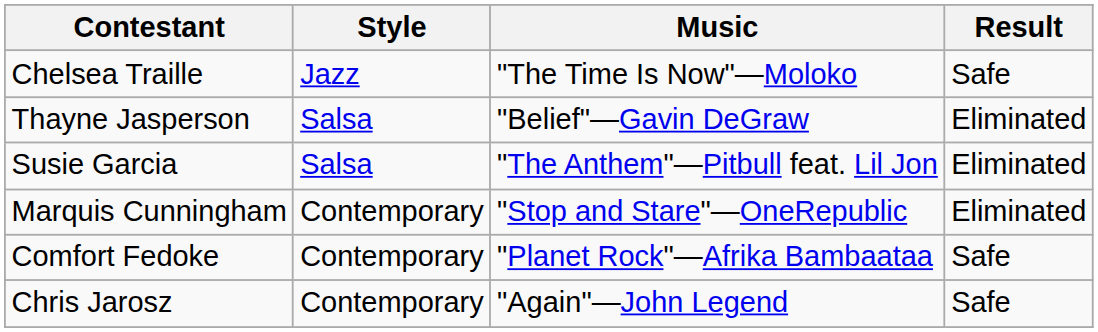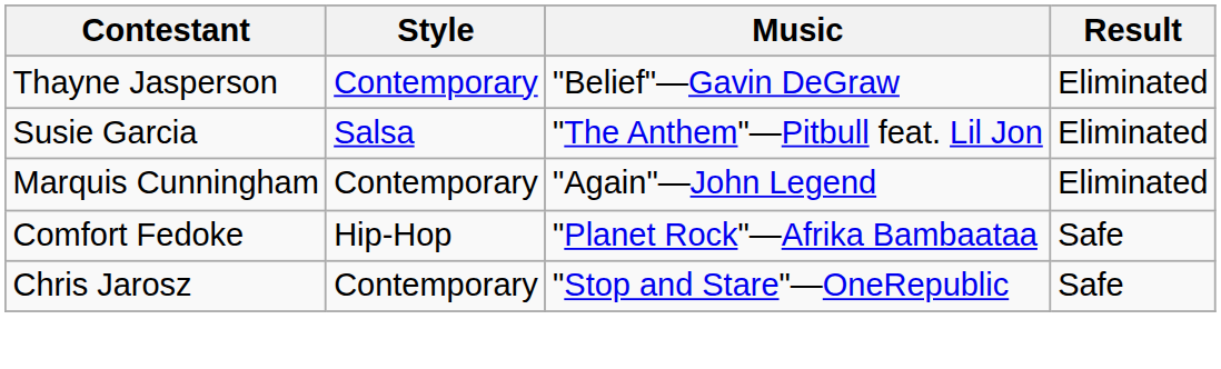 <table class="wikitable">
 <tr>
 <th>Contestant</th>
 <th>Style</th>
 <th>Music</th>
 <th>Result</th>
 </tr>
 <tr>
-<td>Chelsea Traille</td>
-<td><a href='#'>Jazz</a></td>
-<td>"The Time Is Now"—<a href='#'>Moloko</a></td>
-<td>Safe</td>
-</tr>
-<tr>
 <td>Thayne Jasperson</td>
-<td><a href='#'>Salsa</a></td>
+<td><a href='#'>Contemporary</a></td>
 <td>"Belief"—<a href='#'>Gavin DeGraw</a></td>
 <td>Eliminated</td>
 </tr>
 <tr>
 <td>Susie Garcia</td>
 <td><a href='#'>Salsa</a></td>
 <td>"<a href='#'>The Anthem</a>"—<a href='#'>Pitbull</a> feat. <a href='#'>Lil Jon</a></td>
 <td>Eliminated</td>
 </tr>
 <tr>
 <td>Marquis Cunningham</td>
 <td>Contemporary</td>
-<td>"<a href='#'>Stop and Stare</a>"—<a href='#'>OneRepublic</a></td>
+<td>"Again"—<a href='#'>John Legend</a></td>
 <td>Eliminated</td>
 </tr>
 <tr>
 <td>Comfort Fedoke</td>
-<td>Contemporary</td>
+<td>Hip-Hop</td>
 <td>"<a href='#'>Planet Rock</a>"—<a href='#'>Afrika Bambaataa</a></td>
 <td>Safe</td>
 </tr>
 <tr>
 <td>Chris Jarosz</td>
 <td>Contemporary</td>
-<td>"Again"—<a href='#'>John Legend</a></td>
+<td>"<a href='#'>Stop and Stare</a>"—<a href='#'>OneRepublic</a></td>
 <td>Safe</td>
 </tr>
 </table>
